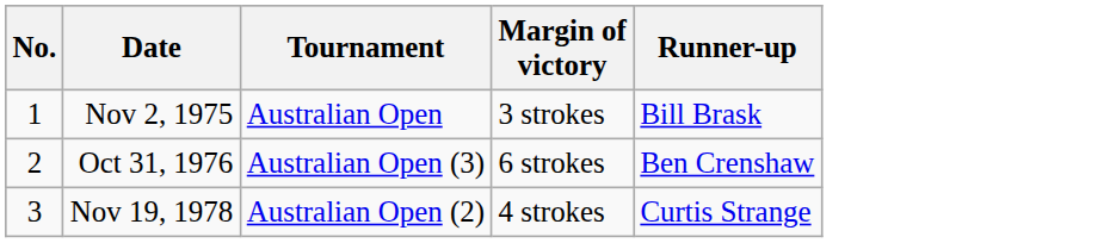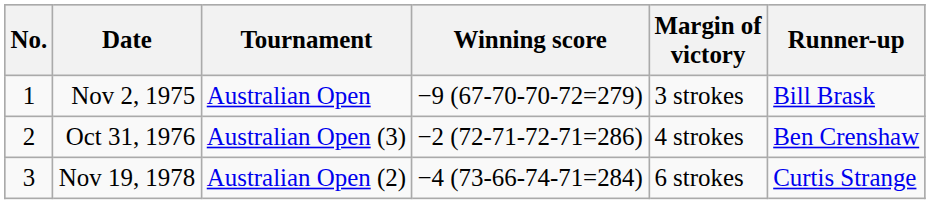 <table class="wikitable" style="font-size:95%;">
 <tr>
 <th>No.</th>
 <th>Date</th>
 <th>Tournament</th>
+<th>Winning score</th>
 <th>Margin of<br>victory</th>
 <th>Runner-up</th>
 </tr>
 <tr>
 <td align=center>1</td>
 <td align=right>Nov 2, 1975</td>
 <td><a href='#'>Australian Open</a></td>
+<td>−9 (67-70-70-72=279)</td>
 <td>3 strokes</td>
 <td> <a href='#'>Bill Brask</a></td>
 </tr>
 <tr>
 <td align=center>2</td>
 <td align=right>Oct 31, 1976</td>
 <td><a href='#'>Australian Open</a> (3)</td>
-<td>6 strokes</td>
+<td>−2 (72-71-72-71=286)</td>
+<td>4 strokes</td>
 <td> <a href='#'>Ben Crenshaw</a></td>
 </tr>
 <tr>
 <td align=center>3</td>
 <td align=right>Nov 19, 1978</td>
 <td><a href='#'>Australian Open</a> (2)</td>
-<td>4 strokes</td>
+<td>−4 (73-66-74-71=284)</td>
+<td>6 strokes</td>
 <td> <a href='#'>Curtis Strange</a></td>
 </tr>
 </table>
